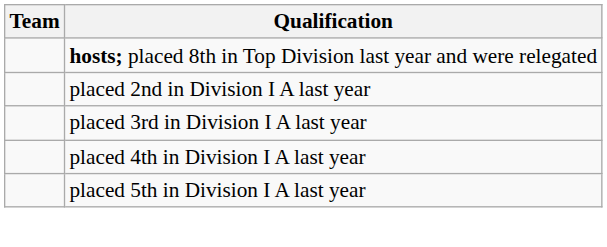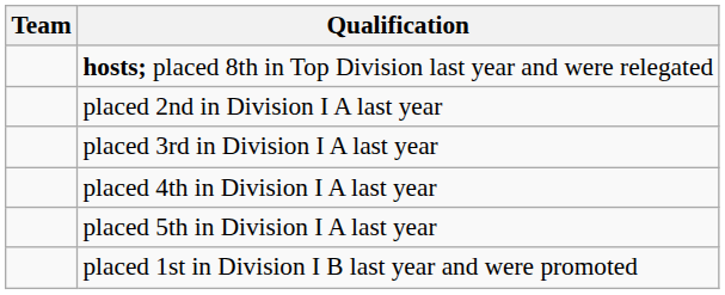 <table class="wikitable">
 <tr>
 <th>Team</th>
 <th>Qualification</th>
 </tr>
 <tr>
 <td></td>
 <td><strong>hosts;</strong> placed 8th in Top Division last year and were relegated</td>
 </tr>
 <tr>
 <td></td>
 <td>placed 2nd in Division I A last year</td>
 </tr>
 <tr>
 <td></td>
 <td>placed 3rd in Division I A last year</td>
 </tr>
 <tr>
 <td></td>
 <td>placed 4th in Division I A last year</td>
 </tr>
 <tr>
 <td></td>
 <td>placed 5th in Division I A last year</td>
 </tr>
+<tr>
+<td></td>
+<td>placed 1st in Division I B last year and were promoted</td>
+</tr>
 </table>
